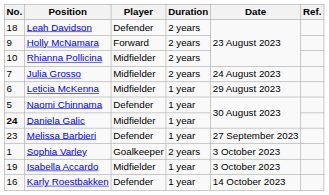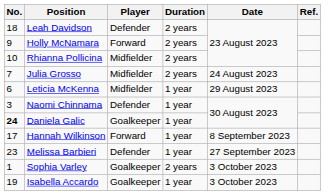 <table class="wikitable">
 <tr>
 <th scope="col">No.</th>
 <th scope="col">Position</th>
 <th scope="col">Player</th>
 <th scope="col">Duration</th>
 <th scope="col">Date</th>
 <th scope="col">Ref.</th>
 </tr>
 <tr>
 <td>18</td>
 <td><a href='#'>Leah Davidson</a></td>
 <td>Defender</td>
 <td>2 years</td>
 <td rowspan="3">23 August 2023</td>
 <td></td>
 </tr>
 <tr>
 <td>9</td>
 <td><a href='#'>Holly McNamara</a></td>
 <td>Forward</td>
 <td>2 years</td>
 <td></td>
 </tr>
 <tr>
 <td>10</td>
 <td><a href='#'>Rhianna Pollicina</a></td>
 <td>Midfielder</td>
 <td>2 years</td>
 <td></td>
 </tr>
 <tr>
 <td>7</td>
 <td> <a href='#'>Julia Grosso</a></td>
 <td>Midfielder</td>
 <td>2 years</td>
 <td>24 August 2023</td>
 <td></td>
 </tr>
 <tr>
 <td>6</td>
 <td><a href='#'>Leticia McKenna</a></td>
 <td>Midfielder</td>
 <td>1 year</td>
 <td>29 August 2023</td>
 <td></td>
 </tr>
 <tr>
-<td>5</td>
+<td>3</td>
 <td><a href='#'>Naomi Chinnama</a></td>
 <td>Defender</td>
 <td>1 year</td>
 <td rowspan="2">30 August 2023</td>
 <td></td>
 </tr>
 <tr>
 <td><strong>24</strong></td>
 <td><a href='#'>Daniela Galic</a></td>
-<td>Midfielder</td>
+<td>Goalkeeper</td>
 <td>1 year</td>
+<td></td>
+</tr>
+<tr>
+<td>17</td>
+<td> <a href='#'>Hannah Wilkinson</a></td>
+<td>Forward</td>
+<td>1 year</td>
+<td>8 September 2023</td>
 <td></td>
 </tr>
 <tr>
 <td>23</td>
 <td><a href='#'>Melissa Barbieri</a></td>
 <td>Defender</td>
 <td>1 year</td>
 <td>27 September 2023</td>
 <td></td>
 </tr>
 <tr>
 <td>1</td>
 <td><a href='#'>Sophia Varley</a></td>
 <td>Goalkeeper</td>
 <td>2 years</td>
 <td>3 October 2023</td>
 <td></td>
 </tr>
 <tr>
 <td>19</td>
 <td><a href='#'>Isabella Accardo</a></td>
-<td>Midfielder</td>
+<td>Goalkeeper</td>
 <td>1 year</td>
 <td>3 October 2023</td>
 <td></td>
 </tr>
-<tr>
-<td>16</td>
-<td><a href='#'>Karly Roestbakken</a></td>
-<td>Defender</td>
-<td>1 year</td>
-<td>14 October 2023</td>
-<td></td>
-</tr>
 </table>
